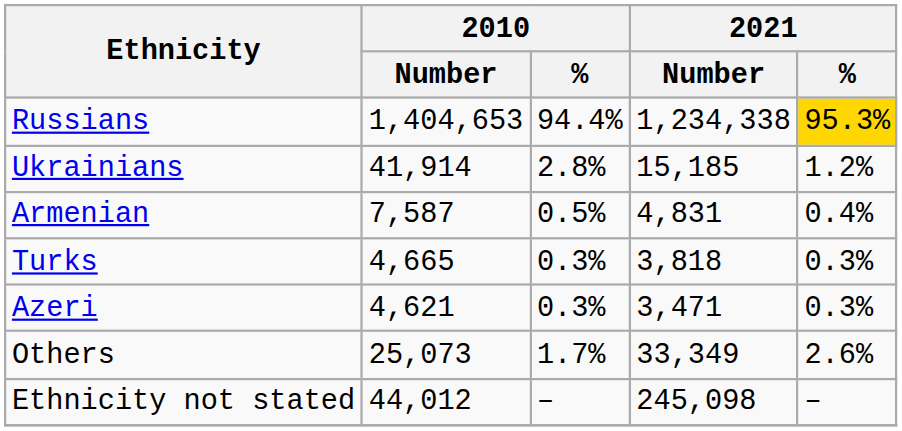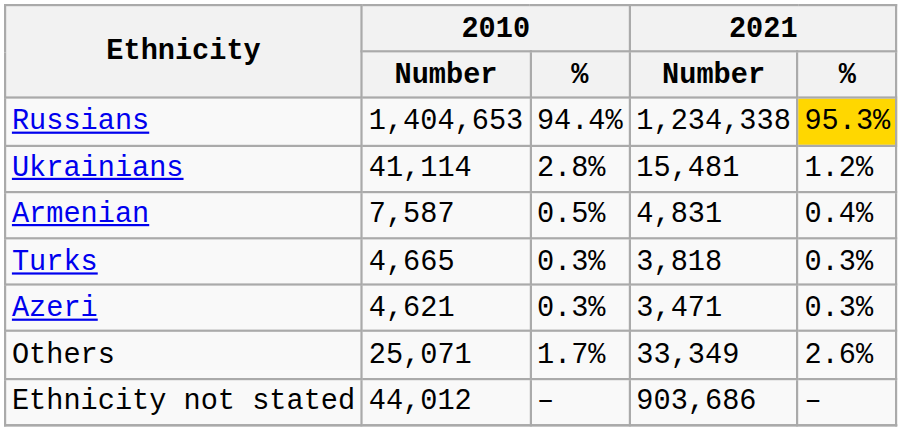 <table class="wikitable">
 <tr>
 <th rowspan="2">Ethnicity</th>
 <th colspan="2">2010</th>
 <th colspan="2">2021</th>
 </tr>
 <tr>
 <th>Number</th>
 <th>%</th>
 <th>Number</th>
 <th>%</th>
 </tr>
 <tr>
 <td><a href='#'>Russians</a></td>
 <td>1,404,653</td>
 <td>94.4%</td>
 <td>1,234,338</td>
 <td style="background: gold;">95.3%</td>
 </tr>
 <tr>
 <td><a href='#'>Ukrainians</a></td>
-<td>41,914</td>
+<td>41,114</td>
 <td>2.8%</td>
-<td>15,185</td>
+<td>15,481</td>
 <td>1.2%</td>
 </tr>
 <tr>
 <td><a href='#'>Armenian</a></td>
 <td>7,587</td>
 <td>0.5%</td>
 <td>4,831</td>
 <td>0.4%</td>
 </tr>
 <tr>
 <td><a href='#'>Turks</a></td>
 <td>4,665</td>
 <td>0.3%</td>
 <td>3,818</td>
 <td>0.3%</td>
 </tr>
 <tr>
 <td><a href='#'>Azeri</a></td>
 <td>4,621</td>
 <td>0.3%</td>
 <td>3,471</td>
 <td>0.3%</td>
 </tr>
 <tr>
 <td>Others</td>
-<td>25,073</td>
+<td>25,071</td>
 <td>1.7%</td>
 <td>33,349</td>
 <td>2.6%</td>
 </tr>
 <tr>
 <td>Ethnicity not stated</td>
 <td>44,012</td>
 <td>–</td>
-<td>245,098</td>
+<td>903,686</td>
 <td>–</td>
 </tr>
 <tr>
 </tr>
 </table>
